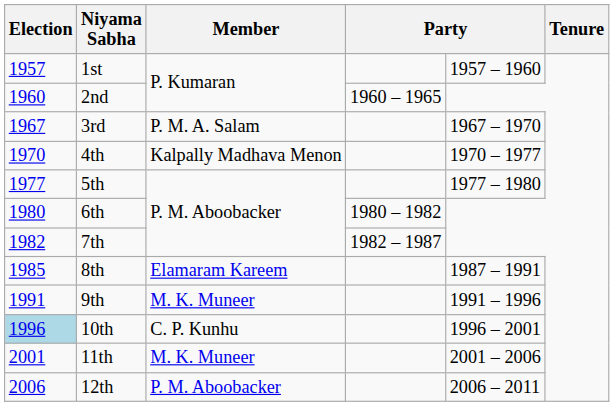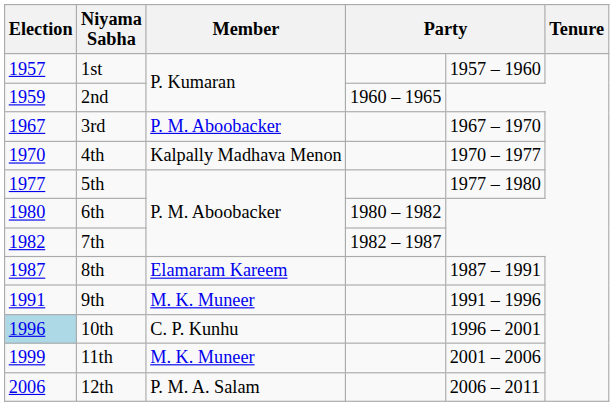 <table class="wikitable sortable">
 <tr>
 <th>Election</th>
 <th>Niyama<br>Sabha</th>
 <th>Member</th>
 <th colspan="2">Party</th>
 <th>Tenure</th>
 </tr>
 <tr>
 <td><a href='#'>1957</a></td>
 <td>1st</td>
 <td rowspan="2">P. Kumaran</td>
 <td></td>
 <td>1957 – 1960</td>
 </tr>
 <tr>
-<td><a href='#'>1960</a></td>
+<td><a href='#'>1959</a></td>
 <td>2nd</td>
 <td>1960 – 1965</td>
 </tr>
 <tr>
 <td><a href='#'>1967</a></td>
 <td>3rd</td>
-<td>P. M. A. Salam</td>
+<td><a href='#'>P. M. Aboobacker</a></td>
 <td></td>
 <td>1967 – 1970</td>
 </tr>
 <tr>
 <td><a href='#'>1970</a></td>
 <td>4th</td>
 <td>Kalpally Madhava Menon</td>
 <td></td>
 <td>1970 – 1977</td>
 </tr>
 <tr>
 <td><a href='#'>1977</a></td>
 <td>5th</td>
 <td rowspan="3">P. M. Aboobacker</td>
 <td></td>
 <td>1977 – 1980</td>
 </tr>
 <tr>
 <td><a href='#'>1980</a></td>
 <td>6th</td>
 <td>1980 – 1982</td>
 </tr>
 <tr>
 <td><a href='#'>1982</a></td>
 <td>7th</td>
 <td>1982 – 1987</td>
 </tr>
 <tr>
-<td><a href='#'>1985</a></td>
+<td><a href='#'>1987</a></td>
 <td>8th</td>
 <td><a href='#'>Elamaram Kareem</a></td>
 <td></td>
 <td>1987 – 1991</td>
 </tr>
 <tr>
 <td><a href='#'>1991</a></td>
 <td>9th</td>
 <td><a href='#'>M. K. Muneer</a></td>
 <td></td>
 <td>1991 – 1996</td>
 </tr>
 <tr>
 <td style="background: lightblue;"><a href='#'>1996</a></td>
 <td>10th</td>
 <td>C. P. Kunhu</td>
 <td></td>
 <td>1996 – 2001</td>
 </tr>
 <tr>
-<td><a href='#'>2001</a></td>
+<td><a href='#'>1999</a></td>
 <td>11th</td>
 <td><a href='#'>M. K. Muneer</a></td>
 <td></td>
 <td>2001 – 2006</td>
 </tr>
 <tr>
 <td><a href='#'>2006</a></td>
 <td>12th</td>
-<td><a href='#'>P. M. Aboobacker</a></td>
+<td>P. M. A. Salam</td>
 <td></td>
 <td>2006 – 2011</td>
 </tr>
 </table>
